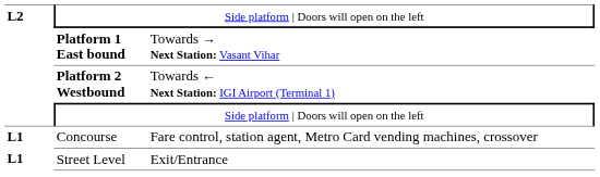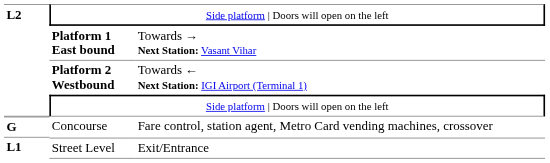 <table table border=0 cellspacing=0 cellpadding=3>
 <tr>
 <td style="border-top:solid 1px grey;border-bottom:solid 1px grey;" width=50 rowspan=4 valign=top><strong>L2</strong></td>
 <td style="border-top:solid 1px grey;border-right:solid 2px black;border-left:solid 2px black;border-bottom:solid 2px black;text-align:center;" colspan=2><small><a href='#'>Side platform</a> | Doors will open on the left </small></td>
 </tr>
 <tr>
 <td style="border-bottom:solid 1px grey;" width=100><span><strong>Platform 1</strong><br><strong>East bound</strong></span></td>
 <td style="border-bottom:solid 1px grey;" width=500>Towards → <br><small><strong>Next Station:</strong> <a href='#'>Vasant Vihar</a></small></td>
 </tr>
 <tr>
 <td><span><strong>Platform 2</strong><br><strong>Westbound</strong></span></td>
 <td><span></span>Towards ← <br><small><strong>Next Station:</strong> <a href='#'>IGI Airport (Terminal 1)</a></small></td>
 </tr>
 <tr>
 <td style="border-top:solid 2px black;border-right:solid 2px black;border-left:solid 2px black;border-bottom:solid 1px grey;text-align:center;" colspan=2><small><a href='#'>Side platform</a> | Doors will open on the left </small></td>
 </tr>
 <tr>
-<td valign=top><strong>L1</strong></td>
+<td style="border-bottom:solid 1px grey;border-top:solid 1px grey;" width=50 valign=top><strong>G</strong></td>
 <td valign=top>Concourse</td>
 <td valign=top>Fare control, station agent, Metro Card vending machines, crossover</td>
 </tr>
 <tr>
 <td valign=top><strong>L1</strong></td>
 <td style="border-top:solid 1px grey;border-bottom:solid 1px grey;" width=100 valign=top>Street Level</td>
 <td style="border-top:solid 1px grey;border-bottom:solid 1px grey;" width=500 valign=top>Exit/Entrance</td>
 </tr>
 <tr>
 </tr>
 </table>
